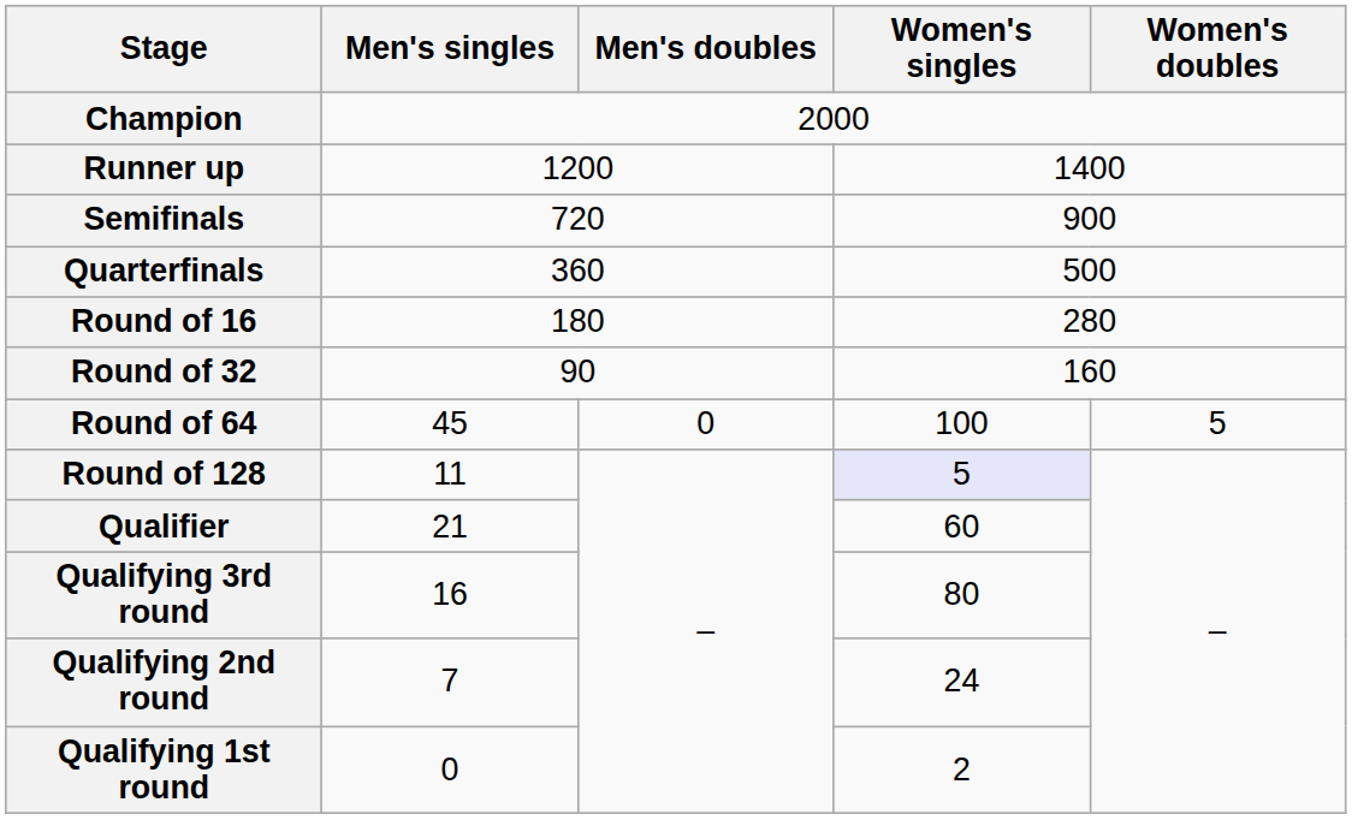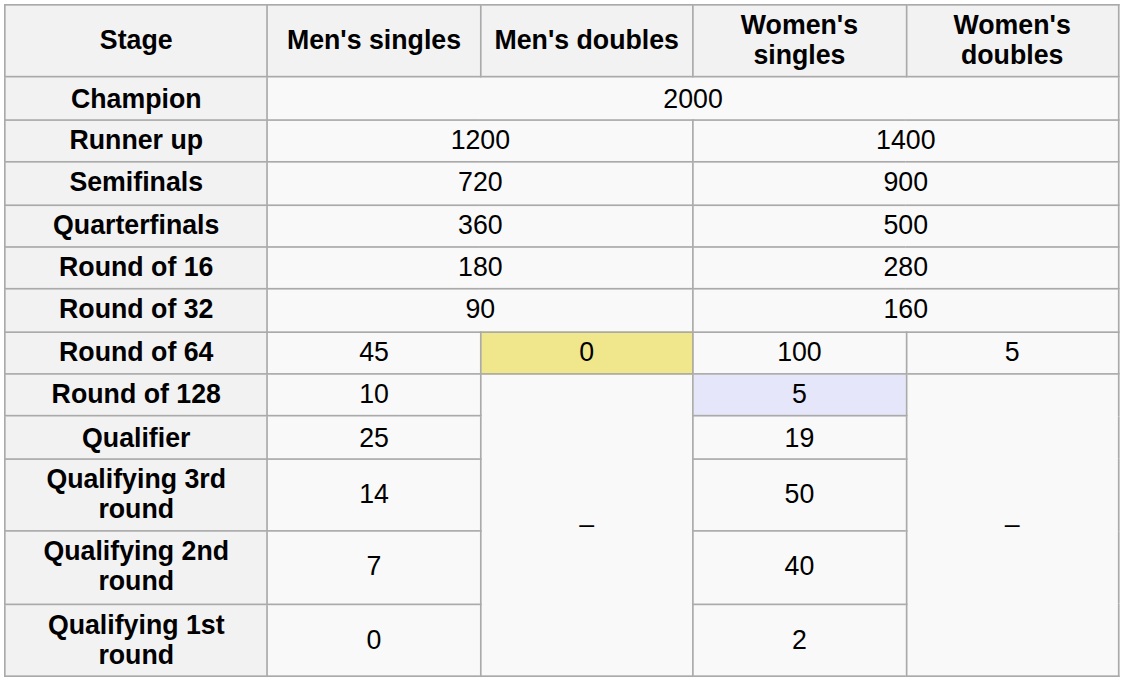 <table class=wikitable style="text-align:center; font-weight:bold margin:1em auto;">
 <tr>
 <th width=150>Stage</th>
 <th width=120>Men's singles</th>
 <th width=120>Men's doubles</th>
 <th width=120>Women's singles</th>
 <th width=120>Women's doubles</th>
 </tr>
 <tr>
 <th>Champion</th>
 <td colspan=4>2000</td>
 </tr>
 <tr>
 <th>Runner up</th>
 <td colspan=2>1200</td>
 <td colspan=2>1400</td>
 </tr>
 <tr>
 <th>Semifinals</th>
 <td colspan=2>720</td>
 <td colspan=2>900</td>
 </tr>
 <tr>
 <th>Quarterfinals</th>
 <td colspan=2>360</td>
 <td colspan=2>500</td>
 </tr>
 <tr>
 <th>Round of 16</th>
 <td colspan=2>180</td>
 <td colspan=2>280</td>
 </tr>
 <tr>
 <th>Round of 32</th>
 <td colspan=2>90</td>
 <td colspan=2>160</td>
 </tr>
 <tr>
 <th>Round of 64</th>
 <td>45</td>
-<td>0</td>
+<td style="background: khaki;">0</td>
 <td>100</td>
 <td>5</td>
 </tr>
 <tr>
 <th>Round of 128</th>
-<td>11</td>
+<td>10</td>
 <td rowspan=5>–</td>
 <td style="background: lavender;">5</td>
 <td rowspan=5>–</td>
 </tr>
 <tr>
 <th>Qualifier</th>
-<td>21</td>
-<td>60</td>
+<td>25</td>
+<td>19</td>
 </tr>
 <tr>
 <th>Qualifying 3rd round</th>
-<td>16</td>
-<td>80</td>
+<td>14</td>
+<td>50</td>
 </tr>
 <tr>
 <th>Qualifying 2nd round</th>
 <td>7</td>
-<td>24</td>
+<td>40</td>
 </tr>
 <tr>
 <th>Qualifying 1st round</th>
 <td>0</td>
 <td>2</td>
 </tr>
 </table>
